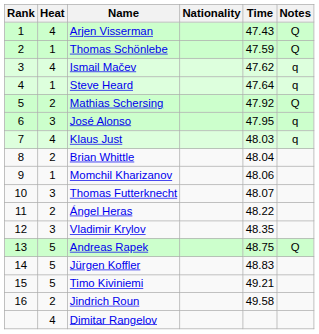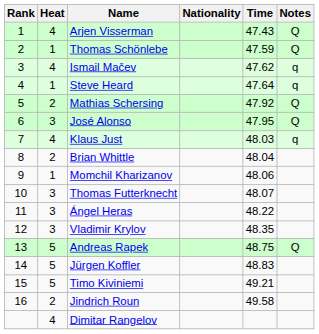 <table class="wikitable sortable" style="text-align:center">
 <tr>
 <th>Rank</th>
 <th>Heat</th>
 <th>Name</th>
 <th>Nationality</th>
 <th>Time</th>
 <th>Notes</th>
 </tr>
 <tr bgcolor=ccffcc>
 <td>1</td>
 <td>4</td>
 <td align="left"><a href='#'>Arjen Visserman</a></td>
 <td align=left></td>
 <td>47.43</td>
 <td>Q</td>
 </tr>
 <tr bgcolor=ccffcc>
 <td>2</td>
 <td>1</td>
 <td align="left"><a href='#'>Thomas Schönlebe</a></td>
 <td align=left></td>
 <td>47.59</td>
 <td>Q</td>
 </tr>
 <tr bgcolor=ddffdd>
 <td>3</td>
 <td>4</td>
 <td align="left"><a href='#'>Ismail Mačev</a></td>
 <td align=left></td>
 <td>47.62</td>
 <td>q</td>
 </tr>
 <tr bgcolor=ddffdd>
 <td>4</td>
 <td>1</td>
 <td align="left"><a href='#'>Steve Heard</a></td>
 <td align=left></td>
 <td>47.64</td>
 <td>q</td>
 </tr>
 <tr bgcolor=ccffcc>
 <td>5</td>
 <td>2</td>
 <td align="left"><a href='#'>Mathias Schersing</a></td>
 <td align=left></td>
 <td>47.92</td>
 <td>Q</td>
 </tr>
 <tr bgcolor=ccffcc>
 <td>6</td>
 <td>3</td>
 <td align="left"><a href='#'>José Alonso</a></td>
 <td align=left></td>
 <td>47.95</td>
-<td>q</td>
+<td>Q</td>
 </tr>
 <tr bgcolor=ddffdd>
 <td>7</td>
 <td>4</td>
 <td align="left"><a href='#'>Klaus Just</a></td>
 <td align=left></td>
 <td>48.03</td>
 <td>q</td>
 </tr>
 <tr>
 <td>8</td>
 <td>2</td>
 <td align="left"><a href='#'>Brian Whittle</a></td>
 <td align=left></td>
 <td>48.04</td>
 <td></td>
 </tr>
 <tr>
 <td>9</td>
 <td>1</td>
 <td align="left"><a href='#'>Momchil Kharizanov</a></td>
 <td align=left></td>
 <td>48.06</td>
 <td></td>
 </tr>
 <tr>
 <td>10</td>
 <td>3</td>
 <td align="left"><a href='#'>Thomas Futterknecht</a></td>
 <td align=left></td>
 <td>48.07</td>
 <td></td>
 </tr>
 <tr>
 <td>11</td>
-<td>2</td>
+<td>3</td>
 <td align="left"><a href='#'>Ángel Heras</a></td>
 <td align=left></td>
 <td>48.22</td>
 <td></td>
 </tr>
 <tr>
 <td>12</td>
 <td>3</td>
 <td align="left"><a href='#'>Vladimir Krylov</a></td>
 <td align=left></td>
 <td>48.35</td>
 <td></td>
 </tr>
 <tr bgcolor=ccffcc>
 <td>13</td>
 <td>5</td>
 <td align="left"><a href='#'>Andreas Rapek</a></td>
 <td align=left></td>
 <td>48.75</td>
 <td>Q</td>
 </tr>
 <tr>
 <td>14</td>
 <td>5</td>
 <td align="left"><a href='#'>Jürgen Koffler</a></td>
 <td align=left></td>
 <td>48.83</td>
 <td></td>
 </tr>
 <tr>
 <td>15</td>
 <td>5</td>
 <td align="left"><a href='#'>Timo Kiviniemi</a></td>
 <td align=left></td>
 <td>49.21</td>
 <td></td>
 </tr>
 <tr>
 <td>16</td>
 <td>2</td>
 <td align="left"><a href='#'>Jindrich Roun</a></td>
 <td align=left></td>
 <td>49.58</td>
 <td></td>
 </tr>
 <tr>
 <td></td>
 <td>4</td>
 <td align="left"><a href='#'>Dimitar Rangelov</a></td>
 <td align=left></td>
 <td></td>
 <td></td>
 </tr>
 </table>
